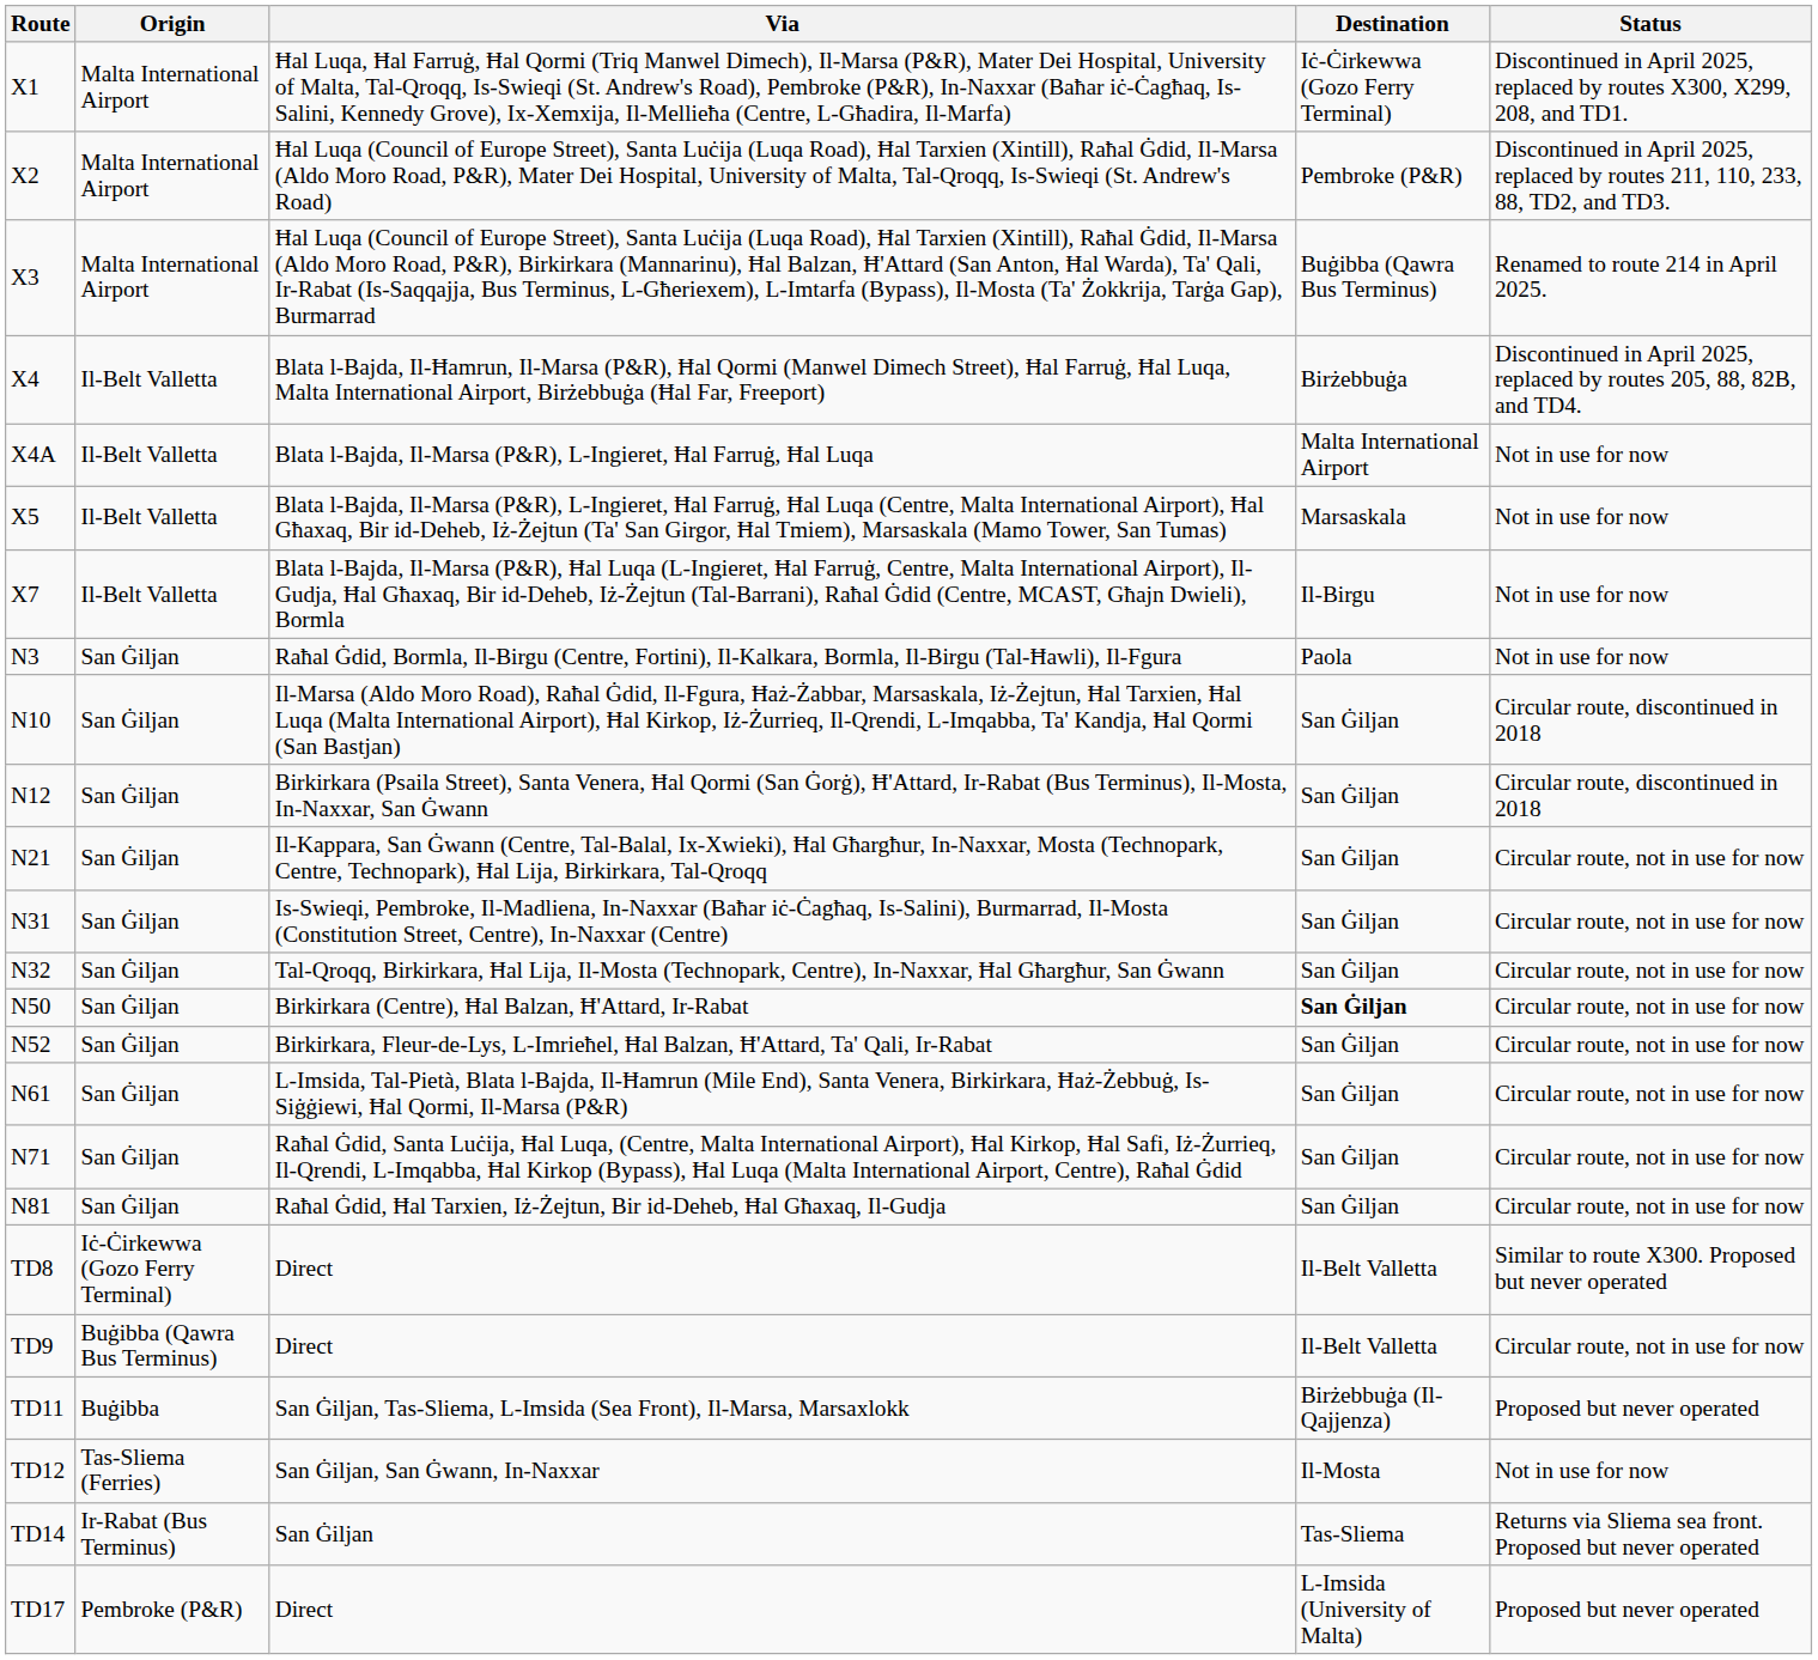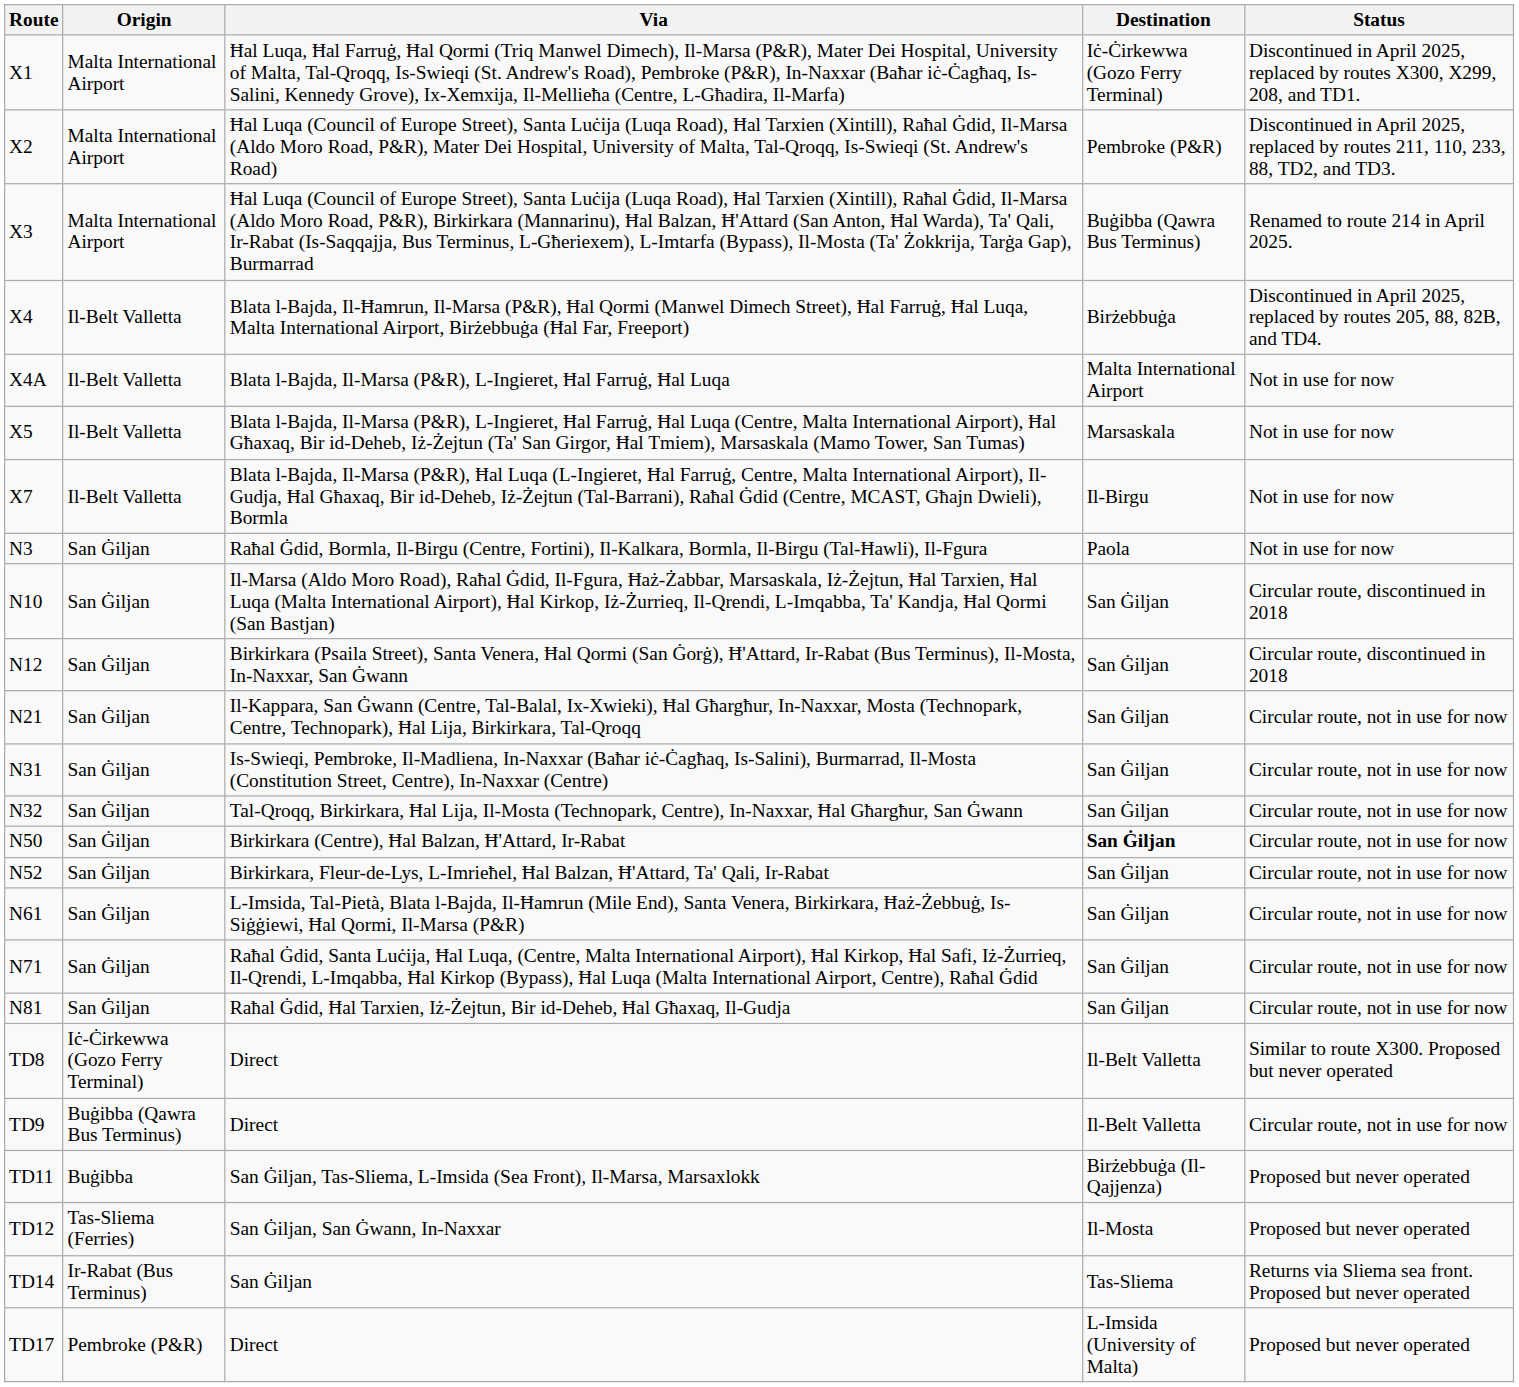 <table class="wikitable sortable">
 <tr>
 <th>Route</th>
 <th>Origin</th>
 <th>Via</th>
 <th>Destination</th>
 <th>Status</th>
 </tr>
 <tr>
 <td>X1</td>
 <td>Malta International Airport</td>
 <td>Ħal Luqa, Ħal Farruġ, Ħal Qormi (Triq Manwel Dimech), Il-Marsa (P&R), Mater Dei Hospital, University of Malta, Tal-Qroqq, Is-Swieqi (St. Andrew's Road), Pembroke (P&R), In-Naxxar (Baħar iċ-Ċagħaq, Is-Salini, Kennedy Grove), Ix-Xemxija, Il-Mellieħa (Centre, L-Għadira, Il-Marfa)</td>
 <td>Iċ-Ċirkewwa (Gozo Ferry Terminal)</td>
 <td>Discontinued in April 2025, replaced by routes X300, X299, 208, and TD1.</td>
 </tr>
 <tr>
 <td>X2</td>
 <td>Malta International Airport</td>
 <td>Ħal Luqa (Council of Europe Street), Santa Luċija (Luqa Road), Ħal Tarxien (Xintill), Raħal Ġdid, Il-Marsa (Aldo Moro Road, P&R), Mater Dei Hospital, University of Malta, Tal-Qroqq, Is-Swieqi (St. Andrew's Road)</td>
 <td>Pembroke (P&R)</td>
 <td>Discontinued in April 2025, replaced by routes 211, 110, 233, 88, TD2, and TD3.</td>
 </tr>
 <tr>
 <td>X3</td>
 <td>Malta International Airport</td>
 <td>Ħal Luqa (Council of Europe Street), Santa Luċija (Luqa Road), Ħal Tarxien (Xintill), Raħal Ġdid, Il-Marsa (Aldo Moro Road, P&R), Birkirkara (Mannarinu), Ħal Balzan, Ħ'Attard (San Anton, Ħal Warda), Ta' Qali, Ir-Rabat (Is-Saqqajja, Bus Terminus, L-Għeriexem), L-Imtarfa (Bypass), Il-Mosta (Ta' Żokkrija, Tarġa Gap), Burmarrad</td>
 <td>Buġibba (Qawra Bus Terminus)</td>
 <td>Renamed to route 214 in April 2025.</td>
 </tr>
 <tr>
 <td>X4</td>
 <td>Il-Belt Valletta</td>
 <td>Blata l-Bajda, Il-Ħamrun, Il-Marsa (P&R), Ħal Qormi (Manwel Dimech Street), Ħal Farruġ, Ħal Luqa, Malta International Airport, Birżebbuġa (Ħal Far, Freeport)</td>
 <td>Birżebbuġa</td>
 <td>Discontinued in April 2025, replaced by routes 205, 88, 82B, and TD4.</td>
 </tr>
 <tr>
 <td>X4A</td>
 <td>Il-Belt Valletta</td>
 <td>Blata l-Bajda, Il-Marsa (P&R), L-Ingieret, Ħal Farruġ, Ħal Luqa</td>
 <td>Malta International Airport</td>
 <td>Not in use for now</td>
 </tr>
 <tr>
 <td>X5</td>
 <td>Il-Belt Valletta</td>
 <td>Blata l-Bajda, Il-Marsa (P&R), L-Ingieret, Ħal Farruġ, Ħal Luqa (Centre, Malta International Airport), Ħal Għaxaq, Bir id-Deheb, Iż-Żejtun (Ta' San Girgor, Ħal Tmiem), Marsaskala (Mamo Tower, San Tumas)</td>
 <td>Marsaskala</td>
 <td>Not in use for now</td>
 </tr>
 <tr>
 <td>X7</td>
 <td>Il-Belt Valletta</td>
 <td>Blata l-Bajda, Il-Marsa (P&R), Ħal Luqa (L-Ingieret, Ħal Farruġ, Centre, Malta International Airport), Il-Gudja, Ħal Għaxaq, Bir id-Deheb, Iż-Żejtun (Tal-Barrani), Raħal Ġdid (Centre, MCAST, Għajn Dwieli), Bormla</td>
 <td>Il-Birgu</td>
 <td>Not in use for now</td>
 </tr>
 <tr>
 <td>N3</td>
 <td>San Ġiljan</td>
 <td>Raħal Ġdid, Bormla, Il-Birgu (Centre, Fortini), Il-Kalkara, Bormla, Il-Birgu (Tal-Ħawli), Il-Fgura</td>
 <td>Paola</td>
 <td>Not in use for now</td>
 </tr>
 <tr>
 <td>N10</td>
 <td>San Ġiljan</td>
 <td>Il-Marsa (Aldo Moro Road), Raħal Ġdid, Il-Fgura, Ħaż-Żabbar, Marsaskala, Iż-Żejtun, Ħal Tarxien, Ħal Luqa (Malta International Airport), Ħal Kirkop, Iż-Żurrieq, Il-Qrendi, L-Imqabba, Ta' Kandja, Ħal Qormi (San Bastjan)</td>
 <td>San Ġiljan</td>
 <td>Circular route, discontinued in 2018</td>
 </tr>
 <tr>
 <td>N12</td>
 <td>San Ġiljan</td>
 <td>Birkirkara (Psaila Street), Santa Venera, Ħal Qormi (San Ġorġ), Ħ'Attard, Ir-Rabat (Bus Terminus), Il-Mosta, In-Naxxar, San Ġwann</td>
 <td>San Ġiljan</td>
 <td>Circular route, discontinued in 2018</td>
 </tr>
 <tr>
 <td>N21</td>
 <td>San Ġiljan</td>
 <td>Il-Kappara, San Ġwann (Centre, Tal-Balal, Ix-Xwieki), Ħal Għargħur, In-Naxxar, Mosta (Technopark, Centre, Technopark), Ħal Lija, Birkirkara, Tal-Qroqq</td>
 <td>San Ġiljan</td>
 <td>Circular route, not in use for now</td>
 </tr>
 <tr>
 <td>N31</td>
 <td>San Ġiljan</td>
 <td>Is-Swieqi, Pembroke, Il-Madliena, In-Naxxar (Baħar iċ-Ċagħaq, Is-Salini), Burmarrad, Il-Mosta (Constitution Street, Centre), In-Naxxar (Centre)</td>
 <td>San Ġiljan</td>
 <td>Circular route, not in use for now</td>
 </tr>
 <tr>
 <td>N32</td>
 <td>San Ġiljan</td>
 <td>Tal-Qroqq, Birkirkara, Ħal Lija, Il-Mosta (Technopark, Centre), In-Naxxar, Ħal Għargħur, San Ġwann</td>
 <td>San Ġiljan</td>
 <td>Circular route, not in use for now</td>
 </tr>
 <tr>
 <td>N50</td>
 <td>San Ġiljan</td>
 <td>Birkirkara (Centre), Ħal Balzan, Ħ'Attard, Ir-Rabat</td>
 <td><strong>San Ġiljan</strong></td>
 <td>Circular route, not in use for now</td>
 </tr>
 <tr>
 <td>N52</td>
 <td>San Ġiljan</td>
 <td>Birkirkara, Fleur-de-Lys, L-Imrieħel, Ħal Balzan, Ħ'Attard, Ta' Qali, Ir-Rabat</td>
 <td>San Ġiljan</td>
 <td>Circular route, not in use for now</td>
 </tr>
 <tr>
 <td>N61</td>
 <td>San Ġiljan</td>
 <td>L-Imsida, Tal-Pietà, Blata l-Bajda, Il-Ħamrun (Mile End), Santa Venera, Birkirkara, Ħaż-Żebbuġ, Is-Siġġiewi, Ħal Qormi, Il-Marsa (P&R)</td>
 <td>San Ġiljan</td>
 <td>Circular route, not in use for now</td>
 </tr>
 <tr>
 <td>N71</td>
 <td>San Ġiljan</td>
 <td>Raħal Ġdid, Santa Luċija, Ħal Luqa, (Centre, Malta International Airport), Ħal Kirkop, Ħal Safi, Iż-Żurrieq, Il-Qrendi, L-Imqabba, Ħal Kirkop (Bypass), Ħal Luqa (Malta International Airport, Centre), Raħal Ġdid</td>
 <td>San Ġiljan</td>
 <td>Circular route, not in use for now</td>
 </tr>
 <tr>
 <td>N81</td>
 <td>San Ġiljan</td>
 <td>Raħal Ġdid, Ħal Tarxien, Iż-Żejtun, Bir id-Deheb, Ħal Għaxaq, Il-Gudja</td>
 <td>San Ġiljan</td>
 <td>Circular route, not in use for now</td>
 </tr>
 <tr>
 <td>TD8</td>
 <td>Iċ-Ċirkewwa (Gozo Ferry Terminal)</td>
 <td>Direct</td>
 <td>Il-Belt Valletta</td>
 <td>Similar to route X300. Proposed but never operated</td>
 </tr>
 <tr>
 <td>TD9</td>
 <td>Buġibba (Qawra Bus Terminus)</td>
 <td>Direct</td>
 <td>Il-Belt Valletta</td>
 <td>Circular route, not in use for now</td>
 </tr>
 <tr>
 <td>TD11</td>
 <td>Buġibba</td>
 <td>San Ġiljan, Tas-Sliema, L-Imsida (Sea Front), Il-Marsa, Marsaxlokk</td>
 <td>Birżebbuġa (Il-Qajjenza)</td>
 <td>Proposed but never operated</td>
 </tr>
 <tr>
 <td>TD12</td>
 <td>Tas-Sliema (Ferries)</td>
 <td>San Ġiljan, San Ġwann, In-Naxxar</td>
 <td>Il-Mosta</td>
-<td>Not in use for now</td>
+<td>Proposed but never operated</td>
 </tr>
 <tr>
 <td>TD14</td>
 <td>Ir-Rabat (Bus Terminus)</td>
 <td>San Ġiljan</td>
 <td>Tas-Sliema</td>
 <td>Returns via Sliema sea front. Proposed but never operated</td>
 </tr>
 <tr>
 <td>TD17</td>
 <td>Pembroke (P&R)</td>
 <td>Direct</td>
 <td>L-Imsida (University of Malta)</td>
 <td>Proposed but never operated</td>
 </tr>
 </table>
